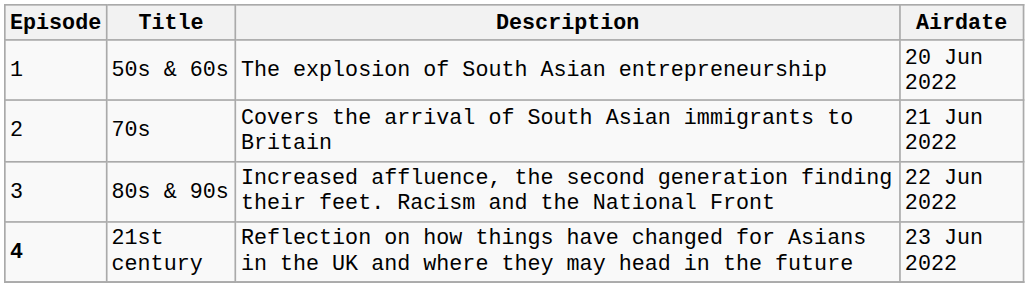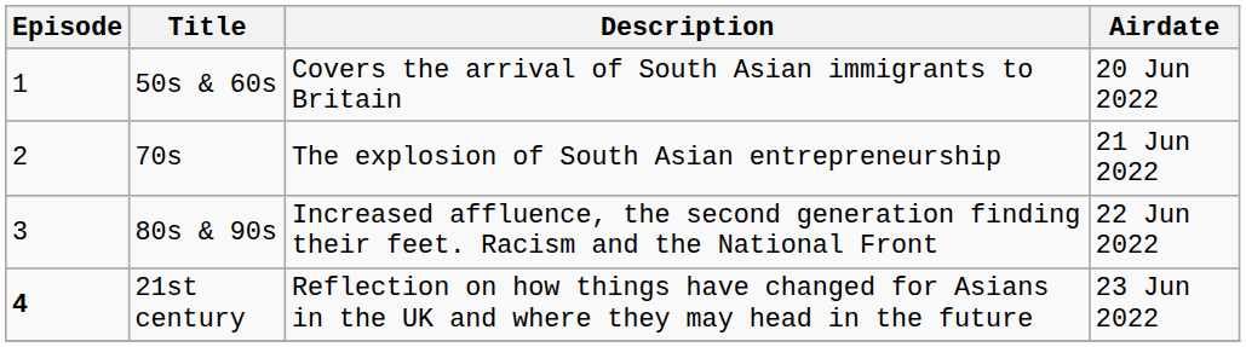 <table class="wikitable">
 <tr>
 <th>Episode</th>
 <th>Title</th>
 <th>Description</th>
 <th>Airdate</th>
 </tr>
 <tr>
 <td>1</td>
 <td>50s & 60s</td>
-<td>The explosion of South Asian entrepreneurship</td>
+<td>Covers the arrival of South Asian immigrants to Britain</td>
 <td>20 Jun 2022</td>
 </tr>
 <tr>
 <td>2</td>
 <td>70s</td>
-<td>Covers the arrival of South Asian immigrants to Britain</td>
+<td>The explosion of South Asian entrepreneurship</td>
 <td>21 Jun 2022</td>
 </tr>
 <tr>
 <td>3</td>
 <td>80s & 90s</td>
 <td>Increased affluence, the second generation finding their feet. Racism and the National Front</td>
 <td>22 Jun 2022</td>
 </tr>
 <tr>
 <td><strong>4</strong></td>
 <td>21st century</td>
 <td>Reflection on how things have changed for Asians in the UK and where they may head in the future</td>
 <td>23 Jun 2022</td>
 </tr>
 <tr>
 </tr>
 </table>
